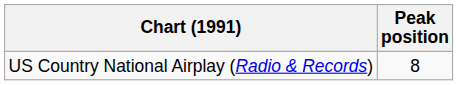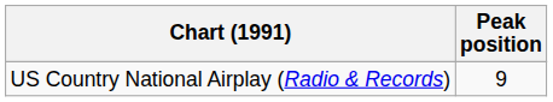 <table class="wikitable sortable">
 <tr>
 <th align="left">Chart (1991)</th>
 <th align="center">Peak<br>position</th>
 </tr>
 <tr>
 </tr>
 <tr>
 </tr>
 <tr>
 <td scope="row">US Country National Airplay (<em><a href='#'>Radio & Records</a></em>)</td>
-<td align="center">8</td>
+<td align="center">9</td>
 </tr>
 </table>
